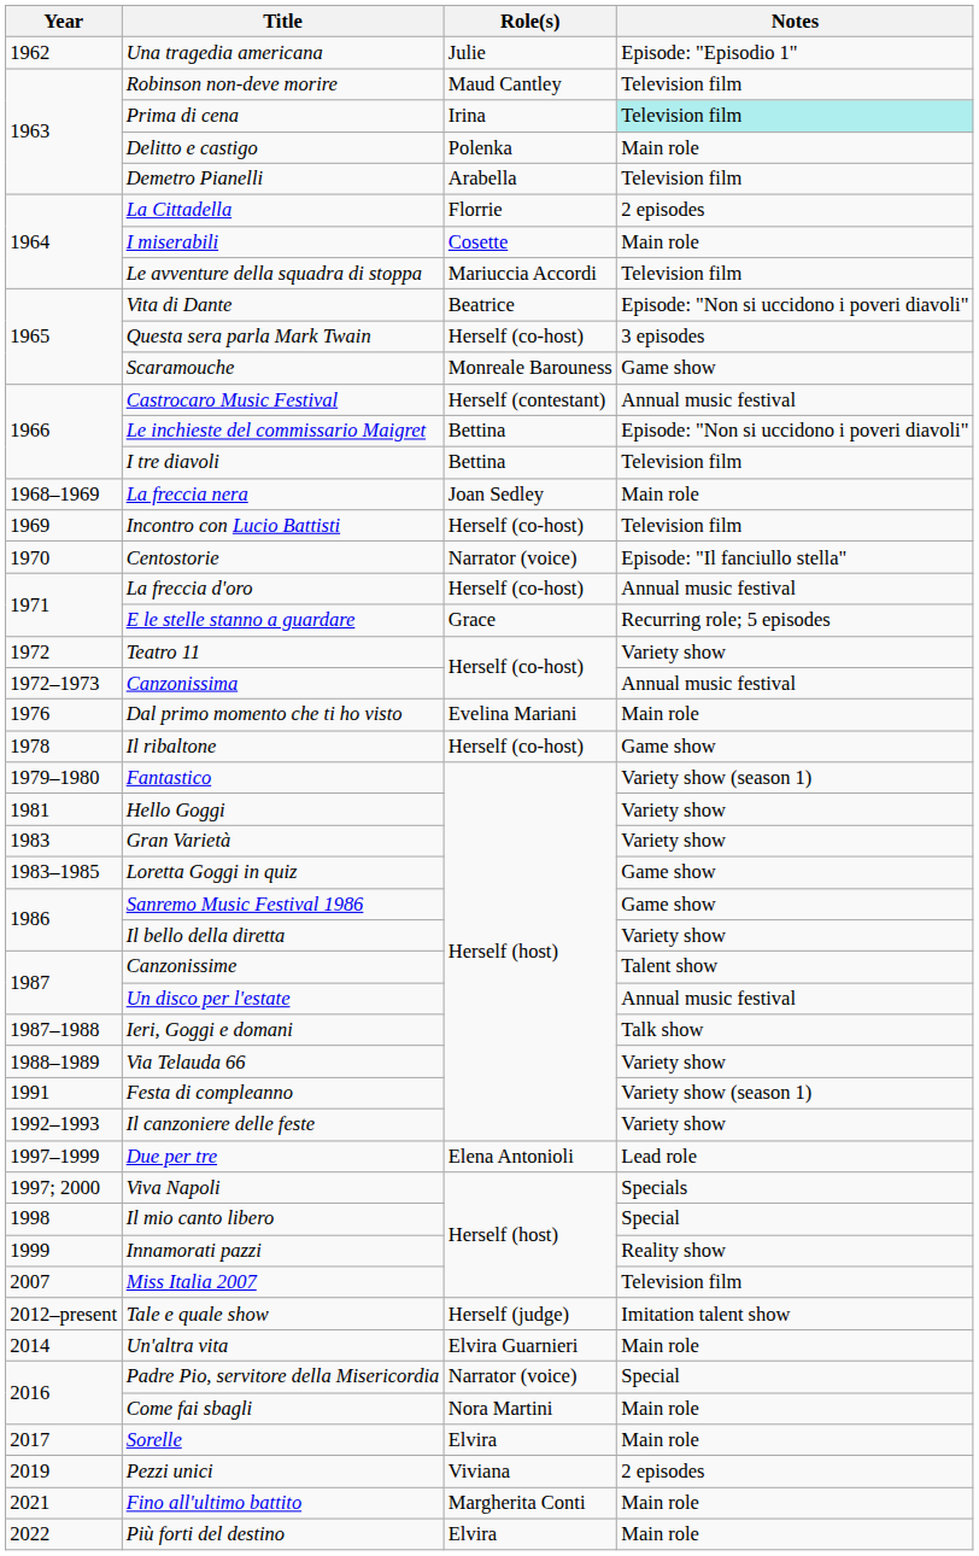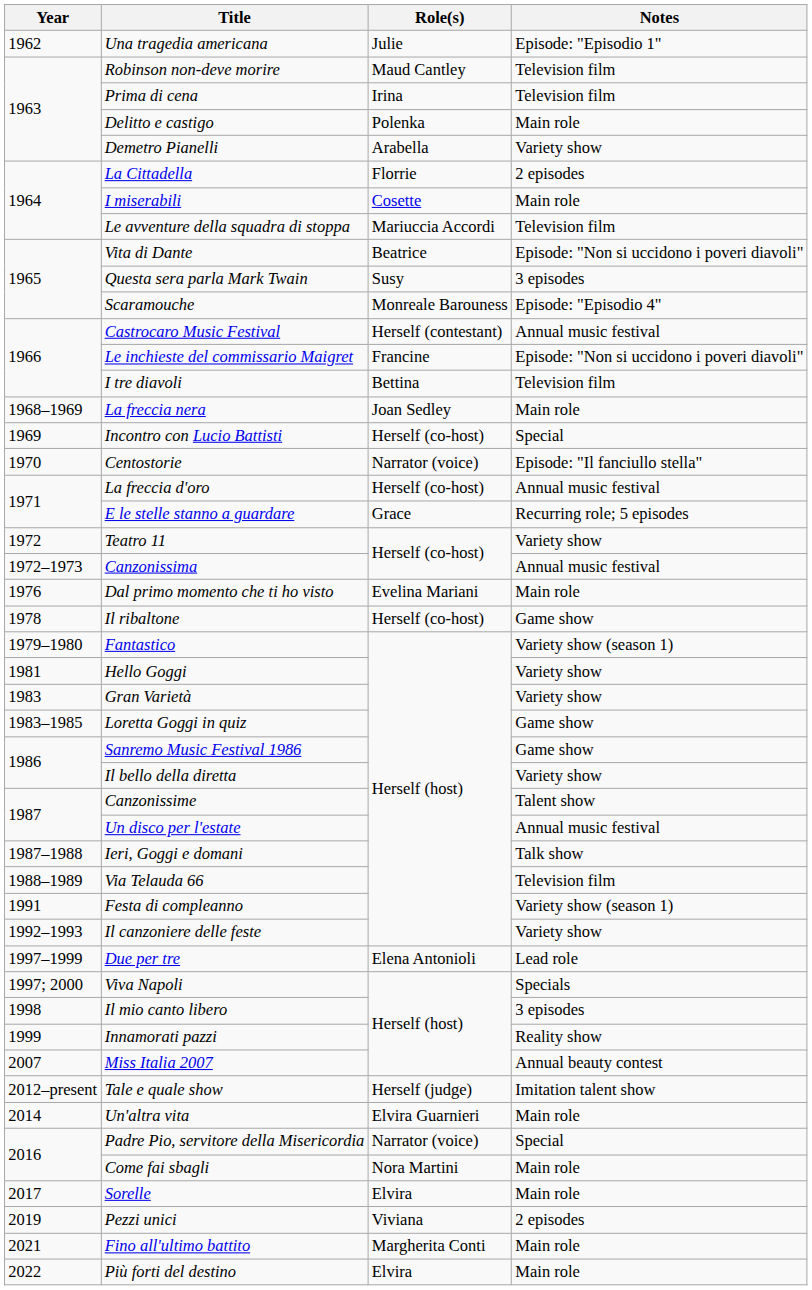 <table class="wikitable plainrowheaders sortable">
 <tr>
 <th scope="col">Year</th>
 <th scope="col">Title</th>
 <th scope="col">Role(s)</th>
 <th scope="col" class="unsortable">Notes</th>
 </tr>
 <tr>
 <td>1962</td>
 <td><em>Una tragedia americana</em></td>
 <td>Julie</td>
 <td>Episode: "Episodio 1"</td>
 </tr>
 <tr>
 <td rowspan="4">1963</td>
 <td><em>Robinson non-deve morire</em></td>
 <td>Maud Cantley</td>
 <td>Television film</td>
 </tr>
 <tr>
 <td><em>Prima di cena</em></td>
 <td>Irina</td>
-<td style="background: paleturquoise;">Television film</td>
+<td>Television film</td>
 </tr>
 <tr>
 <td><em>Delitto e castigo</em></td>
 <td>Polenka</td>
 <td>Main role</td>
 </tr>
 <tr>
 <td><em>Demetro Pianelli</em></td>
 <td>Arabella</td>
-<td>Television film</td>
+<td>Variety show</td>
 </tr>
 <tr>
 <td rowspan="3">1964</td>
 <td><em><a href='#'>La Cittadella</a></em></td>
 <td>Florrie</td>
 <td>2 episodes</td>
 </tr>
 <tr>
 <td><em><a href='#'>I miserabili</a></em></td>
 <td><a href='#'>Cosette</a></td>
 <td>Main role</td>
 </tr>
 <tr>
 <td><em>Le avventure della squadra di stoppa</em></td>
 <td>Mariuccia Accordi</td>
 <td>Television film</td>
 </tr>
 <tr>
 <td rowspan="3">1965</td>
 <td><em>Vita di Dante</em></td>
 <td>Beatrice</td>
 <td>Episode: "Non si uccidono i poveri diavoli"</td>
 </tr>
 <tr>
 <td><em>Questa sera parla Mark Twain</em></td>
-<td>Herself (co-host)</td>
+<td>Susy</td>
 <td>3 episodes</td>
 </tr>
 <tr>
 <td><em>Scaramouche</em></td>
 <td>Monreale Barouness</td>
-<td>Game show</td>
+<td>Episode: "Episodio 4"</td>
 </tr>
 <tr>
 <td rowspan="3">1966</td>
 <td><em><a href='#'>Castrocaro Music Festival</a></em></td>
 <td>Herself (contestant)</td>
 <td>Annual music festival</td>
 </tr>
 <tr>
 <td><em><a href='#'>Le inchieste del commissario Maigret</a></em></td>
-<td>Bettina</td>
+<td>Francine</td>
 <td>Episode: "Non si uccidono i poveri diavoli"</td>
 </tr>
 <tr>
 <td><em>I tre diavoli</em></td>
 <td>Bettina</td>
 <td>Television film</td>
 </tr>
 <tr>
 <td>1968–1969</td>
 <td><em><a href='#'>La freccia nera</a></em></td>
 <td>Joan Sedley</td>
 <td>Main role</td>
 </tr>
 <tr>
 <td>1969</td>
 <td><em>Incontro con <a href='#'>Lucio Battisti</a></em></td>
 <td>Herself (co-host)</td>
-<td>Television film</td>
+<td>Special</td>
 </tr>
 <tr>
 <td>1970</td>
 <td><em>Centostorie</em></td>
 <td>Narrator (voice)</td>
 <td>Episode: "Il fanciullo stella"</td>
 </tr>
 <tr>
 <td rowspan="2">1971</td>
 <td><em>La freccia d'oro</em></td>
 <td>Herself (co-host)</td>
 <td>Annual music festival</td>
 </tr>
 <tr>
 <td><em><a href='#'>E le stelle stanno a guardare</a></em></td>
 <td>Grace</td>
 <td>Recurring role; 5 episodes</td>
 </tr>
 <tr>
 <td>1972</td>
 <td><em>Teatro 11</em></td>
 <td rowspan="2">Herself (co-host)</td>
 <td>Variety show</td>
 </tr>
 <tr>
 <td>1972–1973</td>
 <td><em><a href='#'>Canzonissima</a></em></td>
 <td>Annual music festival</td>
 </tr>
 <tr>
 <td>1976</td>
 <td><em>Dal primo momento che ti ho visto</em></td>
 <td>Evelina Mariani</td>
 <td>Main role</td>
 </tr>
 <tr>
 <td>1978</td>
 <td><em>Il ribaltone</em></td>
 <td>Herself (co-host)</td>
 <td>Game show</td>
 </tr>
 <tr>
 <td>1979–1980</td>
 <td><em><a href='#'>Fantastico</a></em></td>
 <td rowspan="12">Herself (host)</td>
 <td>Variety show (season 1)</td>
 </tr>
 <tr>
 <td>1981</td>
 <td><em>Hello Goggi</em></td>
 <td>Variety show</td>
 </tr>
 <tr>
 <td>1983</td>
 <td><em>Gran Varietà</em></td>
 <td>Variety show</td>
 </tr>
 <tr>
 <td>1983–1985</td>
 <td><em>Loretta Goggi in quiz</em></td>
 <td>Game show</td>
 </tr>
 <tr>
 <td rowspan="2">1986</td>
 <td><em><a href='#'>Sanremo Music Festival 1986</a></em></td>
 <td>Game show</td>
 </tr>
 <tr>
 <td><em>Il bello della diretta</em></td>
 <td>Variety show</td>
 </tr>
 <tr>
 <td rowspan="2">1987</td>
 <td><em>Canzonissime</em></td>
 <td>Talent show</td>
 </tr>
 <tr>
 <td><em><a href='#'>Un disco per l'estate</a></em></td>
 <td>Annual music festival</td>
 </tr>
 <tr>
 <td>1987–1988</td>
 <td><em>Ieri, Goggi e domani</em></td>
 <td>Talk show</td>
 </tr>
 <tr>
 <td>1988–1989</td>
 <td><em>Via Telauda 66</em></td>
-<td>Variety show</td>
+<td>Television film</td>
 </tr>
 <tr>
 <td>1991</td>
 <td><em>Festa di compleanno</em></td>
 <td>Variety show (season 1)</td>
 </tr>
 <tr>
 <td>1992–1993</td>
 <td><em>Il canzoniere delle feste</em></td>
 <td>Variety show</td>
 </tr>
 <tr>
 <td>1997–1999</td>
 <td><em><a href='#'>Due per tre</a></em></td>
 <td>Elena Antonioli</td>
 <td>Lead role</td>
 </tr>
 <tr>
 <td>1997; 2000</td>
 <td><em>Viva Napoli</em></td>
 <td rowspan="4">Herself (host)</td>
 <td>Specials</td>
 </tr>
 <tr>
 <td>1998</td>
 <td><em>Il mio canto libero</em></td>
-<td>Special</td>
+<td>3 episodes</td>
 </tr>
 <tr>
 <td>1999</td>
 <td><em>Innamorati pazzi</em></td>
 <td>Reality show</td>
 </tr>
 <tr>
 <td>2007</td>
 <td><em><a href='#'>Miss Italia 2007</a></em></td>
-<td>Television film</td>
+<td>Annual beauty contest</td>
 </tr>
 <tr>
 <td>2012–present</td>
 <td><em>Tale e quale show</em></td>
 <td>Herself (judge)</td>
 <td>Imitation talent show</td>
 </tr>
 <tr>
 <td>2014</td>
 <td><em>Un'altra vita</em></td>
 <td>Elvira Guarnieri</td>
 <td>Main role</td>
 </tr>
 <tr>
 <td rowspan="2">2016</td>
 <td><em>Padre Pio, servitore della Misericordia</em></td>
 <td>Narrator (voice)</td>
 <td>Special</td>
 </tr>
 <tr>
 <td><em>Come fai sbagli</em></td>
 <td>Nora Martini</td>
 <td>Main role</td>
 </tr>
 <tr>
 <td>2017</td>
 <td><em><a href='#'>Sorelle</a></em></td>
 <td>Elvira</td>
 <td>Main role</td>
 </tr>
 <tr>
 <td>2019</td>
 <td><em>Pezzi unici</em></td>
 <td>Viviana</td>
 <td>2 episodes</td>
 </tr>
 <tr>
 <td>2021</td>
 <td><em><a href='#'>Fino all'ultimo battito</a></em></td>
 <td>Margherita Conti</td>
 <td>Main role</td>
 </tr>
 <tr>
 <td>2022</td>
 <td><em>Più forti del destino</em></td>
 <td>Elvira</td>
 <td>Main role</td>
 </tr>
 </table>
